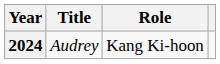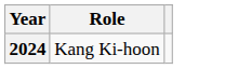 <table class="wikitable plainrowheaders">
 <tr>
 <th scope="col">Year</th>
-<th scope="col">Title</th>
 <th scope="col">Role</th>
 <th scope="col" class="unsortable"></th>
 </tr>
 <tr>
 <th scope="row">2024</th>
-<td><em>Audrey</em></td>
 <td>Kang Ki-hoon</td>
 <td style="text-align:center"></td>
 </tr>
 </table>
